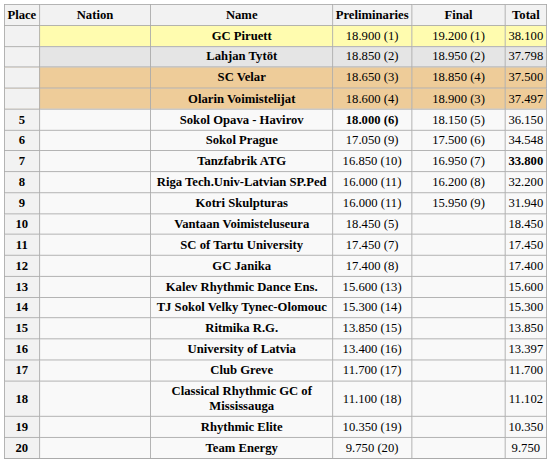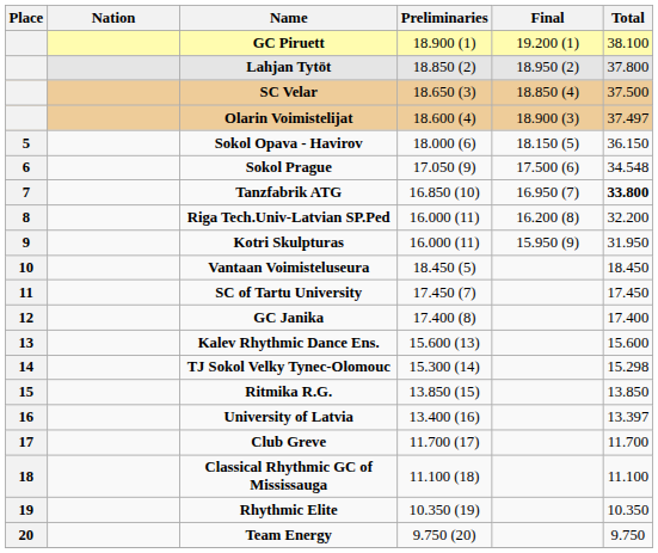 <table class="wikitable sortable" style="text-align:center; font-size:90%">
 <tr>
 <th scope="col" style="width:20px;">Place</th>
 <th ! scope="col" style="width:120px;">Nation</th>
 <th ! scope="col" style="width:200px;">Name</th>
 <th ! scope="col" style="width:60px;">Preliminaries</th>
 <th ! scope="col" style="width:100px;">Final</th>
 <th ! scope=col>Total</th>
 </tr>
 <tr bgcolor=fffcaf>
 <th scope=row></th>
 <td align=left></td>
 <td><strong>GC Piruett</strong></td>
 <td>18.900 (1)</td>
 <td>19.200 (1)</td>
 <td>38.100</td>
 </tr>
 <tr bgcolor=e5e5e5>
 <th scope=row></th>
 <td align=left></td>
 <td><strong>Lahjan Tytöt </strong></td>
 <td>18.850 (2)</td>
 <td>18.950 (2)</td>
-<td>37.798</td>
+<td>37.800</td>
 </tr>
 <tr bgcolor=eecc99>
 <th scope=row></th>
 <td align=left></td>
 <td><strong>SC Velar </strong></td>
 <td>18.650 (3)</td>
 <td>18.850 (4)</td>
 <td>37.500</td>
 </tr>
 <tr bgcolor=eecc99>
 <th scope=row></th>
 <td align=left></td>
 <td><strong>Olarin Voimistelijat</strong></td>
 <td>18.600 (4)</td>
 <td>18.900 (3)</td>
 <td>37.497</td>
 </tr>
 <tr>
 <th scope=row>5</th>
 <td align=left></td>
 <td><strong>Sokol Opava - Havirov</strong></td>
-<td><strong>18.000 (6)</strong></td>
+<td>18.000 (6)</td>
 <td>18.150 (5)</td>
 <td>36.150</td>
 </tr>
 <tr>
 <th scope=row>6</th>
 <td align=left></td>
 <td><strong>Sokol Prague</strong></td>
 <td>17.050 (9)</td>
 <td>17.500 (6)</td>
 <td>34.548</td>
 </tr>
 <tr>
 <th scope=row>7</th>
 <td align=left></td>
 <td><strong>Tanzfabrik ATG</strong></td>
 <td>16.850 (10)</td>
 <td>16.950 (7)</td>
 <td><strong>33.800</strong></td>
 </tr>
 <tr>
 <th scope=row>8</th>
 <td align=left></td>
 <td><strong>Riga Tech.Univ-Latvian SP.Ped</strong></td>
 <td>16.000 (11)</td>
 <td>16.200 (8)</td>
 <td>32.200</td>
 </tr>
 <tr>
 <th scope=row>9</th>
 <td align=left></td>
 <td><strong>Kotri Skulpturas</strong></td>
 <td>16.000 (11)</td>
 <td>15.950 (9)</td>
-<td>31.940</td>
+<td>31.950</td>
 </tr>
 <tr>
 <th scope=row>10</th>
 <td align=left></td>
 <td><strong>Vantaan Voimisteluseura</strong></td>
 <td>18.450 (5)</td>
 <td></td>
 <td>18.450</td>
 </tr>
 <tr>
 <th scope=row>11</th>
 <td align=left></td>
 <td><strong>SC of Tartu University</strong></td>
 <td>17.450 (7)</td>
 <td></td>
 <td>17.450</td>
 </tr>
 <tr>
 <th scope=row>12</th>
 <td align=left></td>
 <td><strong>GC Janika</strong></td>
 <td>17.400 (8)</td>
 <td></td>
 <td>17.400</td>
 </tr>
 <tr>
 <th scope=row>13</th>
 <td align=left></td>
 <td><strong>Kalev Rhythmic Dance Ens.</strong></td>
 <td>15.600 (13)</td>
 <td></td>
 <td>15.600</td>
 </tr>
 <tr>
 <th scope=row>14</th>
 <td align=left></td>
 <td><strong>TJ Sokol Velky Tynec-Olomouc</strong></td>
 <td>15.300 (14)</td>
 <td></td>
-<td>15.300</td>
+<td>15.298</td>
 </tr>
 <tr>
 <th scope=row>15</th>
 <td align=left></td>
 <td><strong>Ritmika R.G.</strong></td>
 <td>13.850 (15)</td>
 <td></td>
 <td>13.850</td>
 </tr>
 <tr>
 <th scope=row>16</th>
 <td align=left></td>
 <td><strong>University of Latvia</strong></td>
 <td>13.400 (16)</td>
 <td></td>
 <td>13.397</td>
 </tr>
 <tr>
 <th scope=row>17</th>
 <td align=left></td>
 <td><strong>Club Greve</strong></td>
 <td>11.700 (17)</td>
 <td></td>
 <td>11.700</td>
 </tr>
 <tr>
 <th scope=row>18</th>
 <td align=left></td>
 <td><strong>Classical Rhythmic GC of Mississauga</strong></td>
 <td>11.100 (18)</td>
 <td></td>
-<td>11.102</td>
+<td>11.100</td>
 </tr>
 <tr>
 <th scope=row>19</th>
 <td align=left></td>
 <td><strong>Rhythmic Elite</strong></td>
 <td>10.350 (19)</td>
 <td></td>
 <td>10.350</td>
 </tr>
 <tr>
 <th scope=row>20</th>
 <td align=left></td>
 <td><strong>Team Energy</strong></td>
 <td>9.750 (20)</td>
 <td></td>
 <td>9.750</td>
 </tr>
 <tr>
 </tr>
 </table>
